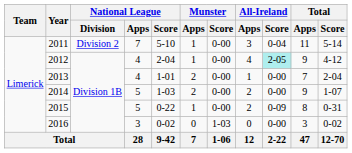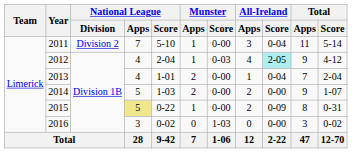 <table class="wikitable" style="text-align:center">
 <tr>
 <th rowspan="2">Team</th>
 <th rowspan="2">Year</th>
 <th colspan="3"><a href='#'>National League</a></th>
 <th colspan="2"><a href='#'>Munster</a></th>
 <th colspan="2"><a href='#'>All-Ireland</a></th>
 <th colspan="2">Total</th>
 </tr>
 <tr>
 <th>Division</th>
 <th>Apps</th>
 <th>Score</th>
 <th>Apps</th>
 <th>Score</th>
 <th>Apps</th>
 <th>Score</th>
 <th>Apps</th>
 <th>Score</th>
 </tr>
 <tr>
 <td rowspan="6"><a href='#'>Limerick</a></td>
 <td>2011</td>
 <td rowspan="1"><a href='#'>Division 2</a></td>
 <td>7</td>
 <td>5-10</td>
 <td>1</td>
 <td>0-00</td>
 <td>3</td>
 <td>0-04</td>
 <td>11</td>
 <td>5-14</td>
 </tr>
 <tr>
 <td>2012</td>
 <td rowspan="5"><a href='#'>Division 1B</a></td>
 <td>4</td>
 <td>2-04</td>
 <td>1</td>
-<td>0-00</td>
+<td>0-03</td>
 <td>4</td>
 <td style="background: paleturquoise;">2-05</td>
 <td>9</td>
 <td>4-12</td>
 </tr>
 <tr>
 <td>2013</td>
 <td>4</td>
 <td>1-01</td>
 <td>2</td>
 <td>0-00</td>
 <td>1</td>
-<td>0-00</td>
+<td>0-04</td>
 <td>7</td>
 <td>2-04</td>
 </tr>
 <tr>
 <td>2014</td>
 <td>5</td>
 <td>1-03</td>
 <td>2</td>
 <td>0-00</td>
 <td>2</td>
 <td>0-00</td>
 <td>9</td>
 <td>1-07</td>
 </tr>
 <tr>
 <td>2015</td>
-<td>5</td>
+<td style="background: khaki;">5</td>
 <td>0-22</td>
 <td>1</td>
 <td>0-00</td>
 <td>2</td>
 <td>0-09</td>
 <td>8</td>
 <td>0-31</td>
 </tr>
 <tr>
 <td>2016</td>
 <td>3</td>
 <td>0-02</td>
 <td>0</td>
 <td>1-03</td>
 <td>0</td>
 <td>0-00</td>
 <td>3</td>
 <td>0-02</td>
 </tr>
 <tr>
 <th colspan="3">Total</th>
 <th>28</th>
 <th>9-42</th>
 <th>7</th>
 <th>1-06</th>
 <th>12</th>
 <th>2-22</th>
 <th>47</th>
 <th>12-70</th>
 </tr>
 </table>
